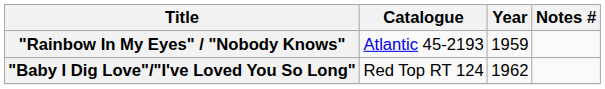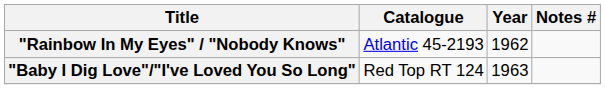 <table class="wikitable plainrowheaders sortable">
 <tr>
 <th scope="col" class="unsortable">Title</th>
 <th scope="col">Catalogue</th>
 <th scope="col">Year</th>
 <th scope="col" class="unsortable">Notes #</th>
 </tr>
 <tr>
 <th scope="row">"Rainbow In My Eyes" / "Nobody Knows"</th>
 <td><a href='#'>Atlantic</a> 45-2193</td>
-<td>1959</td>
+<td>1962</td>
 <td></td>
 </tr>
 <tr>
 <th scope="row">"Baby I Dig Love"/"I've Loved You So Long"</th>
 <td>Red Top RT 124</td>
-<td>1962</td>
+<td>1963</td>
 <td></td>
 </tr>
 <tr>
 </tr>
 </table>
